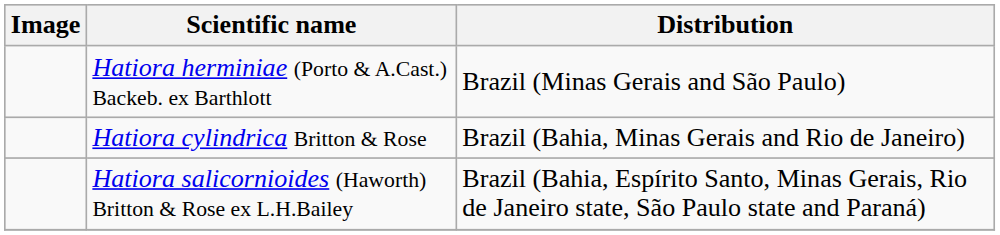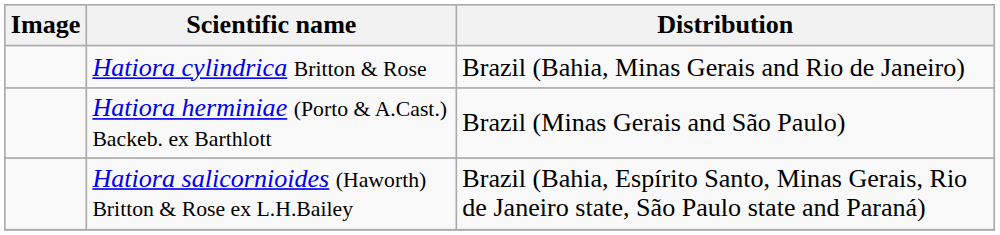 <table class="wikitable">
 <tr>
 <th>Image</th>
 <th>Scientific name</th>
 <th>Distribution</th>
 </tr>
 <tr>
 <td></td>
-<td><em><a href='#'>Hatiora herminiae</a></em> <small>(Porto & A.Cast.) Backeb. ex Barthlott</small></td>
-<td>Brazil (Minas Gerais and São Paulo)</td>
+<td><em><a href='#'>Hatiora cylindrica</a></em> <small>Britton & Rose</small></td>
+<td>Brazil (Bahia, Minas Gerais and Rio de Janeiro)</td>
 </tr>
 <tr>
 <td></td>
-<td><em><a href='#'>Hatiora cylindrica</a></em> <small>Britton & Rose</small></td>
-<td>Brazil (Bahia, Minas Gerais and Rio de Janeiro)</td>
+<td><em><a href='#'>Hatiora herminiae</a></em> <small>(Porto & A.Cast.) Backeb. ex Barthlott</small></td>
+<td>Brazil (Minas Gerais and São Paulo)</td>
 </tr>
 <tr>
 <td></td>
 <td><em><a href='#'>Hatiora salicornioides</a></em> <small>(Haworth) Britton & Rose ex L.H.Bailey</small></td>
 <td>Brazil (Bahia, Espírito Santo, Minas Gerais, Rio de Janeiro state, São Paulo state and Paraná)</td>
 </tr>
 <tr>
 </tr>
 </table>
